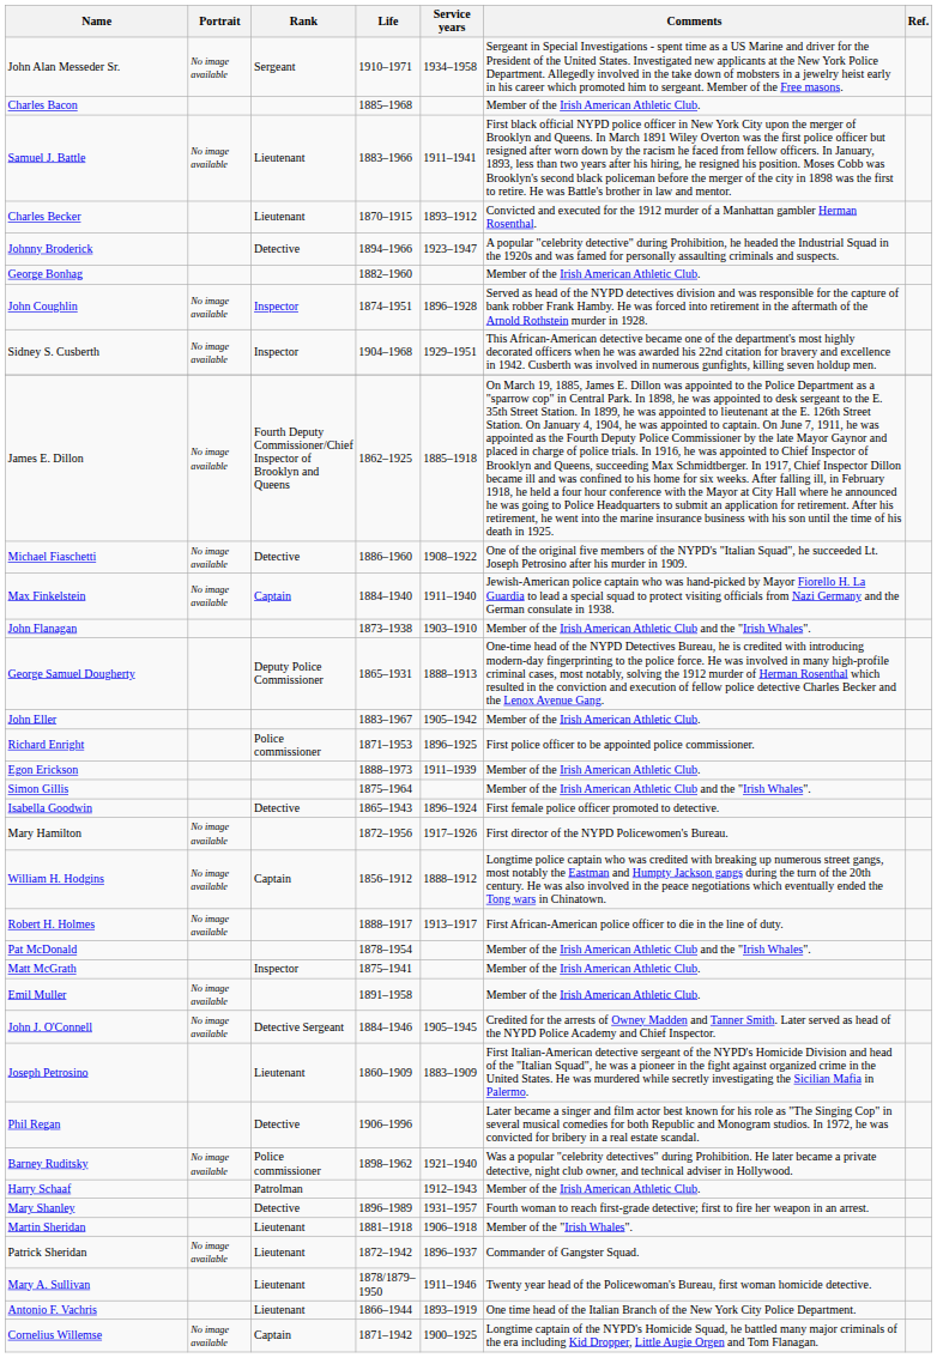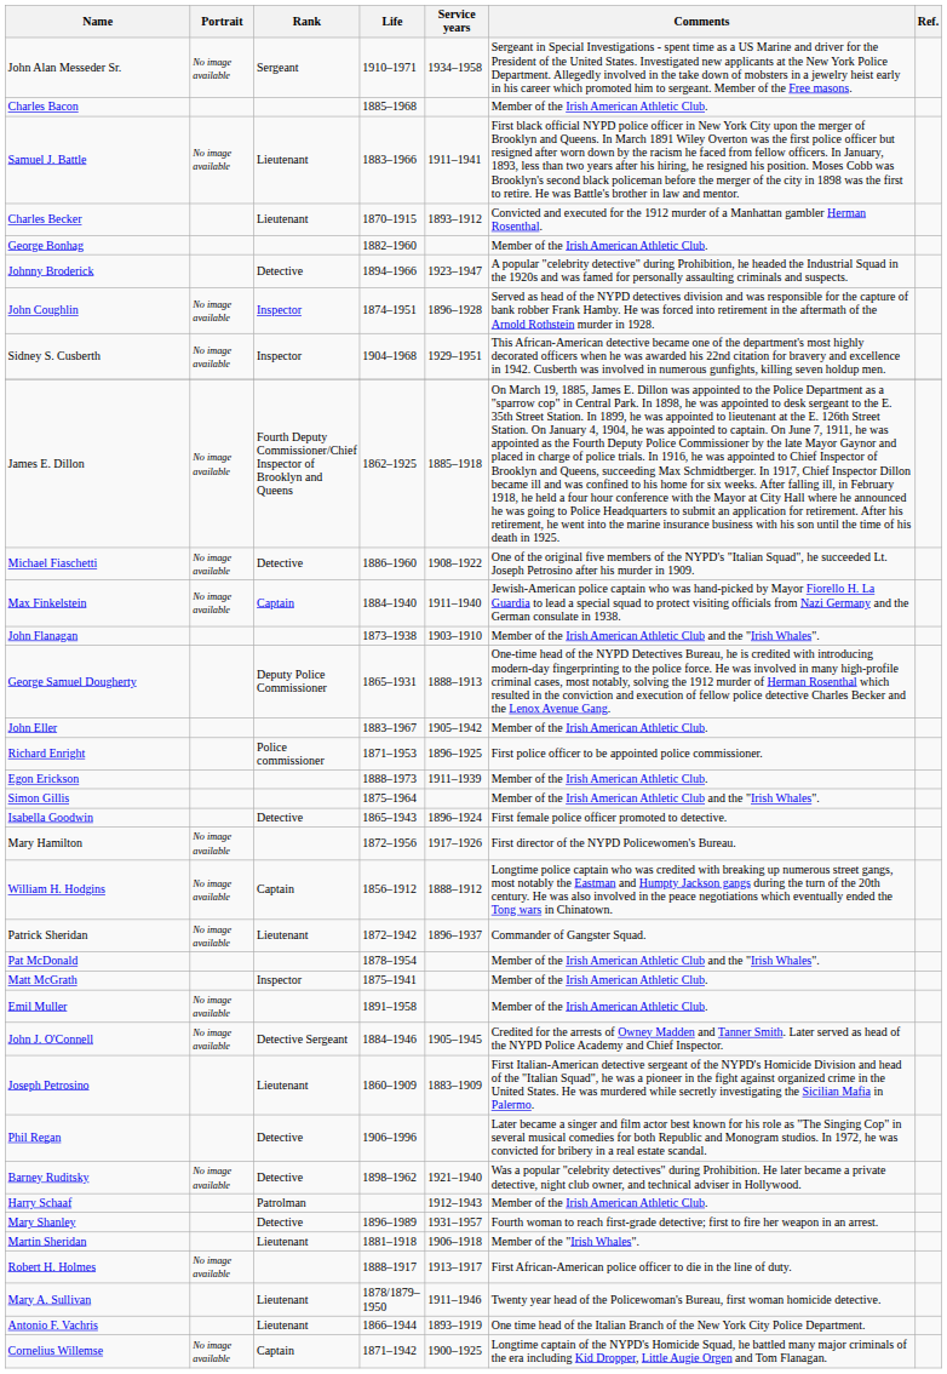 <table class="sortable wikitable">
 <tr>
 <th width="21%">Name</th>
 <th width="7%">Portrait</th>
 <th width="9%">Rank</th>
 <th width="7%">Life</th>
 <th width="7%">Service years</th>
 <th width="55%">Comments</th>
 <th width="1%">Ref.</th>
 </tr>
 <tr>
 <td>John Alan Messeder Sr.</td>
 <td><small><em>No image <br>available</em></small></td>
 <td>Sergeant</td>
 <td>1910–1971</td>
 <td>1934–1958</td>
 <td>Sergeant in Special Investigations - spent time as a US Marine and driver for the President of the United States. Investigated new applicants at the New York Police Department. Allegedly involved in the take down of mobsters in a jewelry heist early in his career which promoted him to sergeant. Member of the <a href='#'>Free masons</a>.</td>
 <td></td>
 </tr>
 <tr valign="top">
 <td><a href='#'>Charles Bacon</a></td>
 <td></td>
 <td></td>
 <td>1885–1968</td>
 <td></td>
 <td>Member of the <a href='#'>Irish American Athletic Club</a>.</td>
 <td></td>
 </tr>
 <tr>
 <td><a href='#'>Samuel J. Battle</a></td>
 <td><small><em>No image <br>available</em></small></td>
 <td>Lieutenant</td>
 <td>1883–1966</td>
 <td>1911–1941</td>
 <td>First black official NYPD police officer in New York City upon the merger of Brooklyn and Queens.  In March 1891 Wiley Overton was the first police officer but resigned after worn down by the racism he faced from fellow officers. In January, 1893, less than two years after his hiring, he resigned his position. Moses Cobb was Brooklyn's second black policeman before the merger of the city in 1898 was the first to retire. He was Battle's brother in law and mentor.</td>
 <td></td>
 </tr>
 <tr>
 <td><a href='#'>Charles Becker</a></td>
 <td></td>
 <td>Lieutenant</td>
 <td>1870–1915</td>
 <td>1893–1912</td>
 <td>Convicted and executed for the 1912 murder of a Manhattan gambler <a href='#'>Herman Rosenthal</a>.</td>
 <td></td>
 </tr>
 <tr>
+<td><a href='#'>George Bonhag</a></td>
+<td></td>
+<td></td>
+<td>1882–1960</td>
+<td></td>
+<td>Member of the <a href='#'>Irish American Athletic Club</a>.</td>
+<td></td>
+</tr>
+<tr>
 <td><a href='#'>Johnny Broderick</a></td>
 <td></td>
 <td>Detective</td>
 <td>1894–1966</td>
 <td>1923–1947</td>
 <td>A popular "celebrity detective" during Prohibition, he headed the Industrial Squad in the 1920s and was famed for personally assaulting criminals and suspects.</td>
-<td></td>
-</tr>
-<tr>
-<td><a href='#'>George Bonhag</a></td>
-<td></td>
-<td></td>
-<td>1882–1960</td>
-<td></td>
-<td>Member of the <a href='#'>Irish American Athletic Club</a>.</td>
 <td></td>
 </tr>
 <tr>
 <td><a href='#'>John Coughlin</a></td>
 <td><small><em>No image <br>available</em></small></td>
 <td><a href='#'>Inspector</a></td>
 <td>1874–1951</td>
 <td>1896–1928</td>
 <td>Served as head of the NYPD detectives division and was responsible for the capture of bank robber Frank Hamby. He was forced into retirement in the aftermath of the <a href='#'>Arnold Rothstein</a> murder in 1928.</td>
 <td></td>
 </tr>
 <tr>
 <td>Sidney S. Cusberth</td>
 <td><small><em>No image <br>available</em></small></td>
 <td>Inspector</td>
 <td>1904–1968</td>
 <td>1929–1951</td>
 <td>This African-American detective became one of the department's most highly decorated officers when he was awarded his 22nd citation for bravery and excellence in 1942. Cusberth was involved in numerous gunfights, killing seven holdup men.</td>
 <td></td>
 </tr>
 <tr>
 </tr>
 <tr>
 <td>James E. Dillon</td>
 <td><small><em>No image <br>available</em></small></td>
 <td>Fourth Deputy Commissioner/Chief Inspector of Brooklyn and Queens</td>
 <td>1862–1925</td>
 <td>1885–1918</td>
 <td>On March 19, 1885, James E. Dillon was appointed to the Police Department as a "sparrow cop" in Central Park. In 1898, he was appointed to desk sergeant to the E. 35th Street Station. In 1899, he was appointed to lieutenant at the E. 126th Street Station. On January 4, 1904, he was appointed to captain. On June 7, 1911, he was appointed as the Fourth Deputy Police Commissioner by the late Mayor Gaynor and placed in charge of police trials. In 1916, he was appointed to Chief Inspector of Brooklyn and Queens, succeeding Max Schmidtberger. In 1917, Chief Inspector Dillon became ill and was confined to his home for six weeks. After falling ill, in February 1918, he held a four hour conference with the Mayor at City Hall where he announced he was going to Police Headquarters to submit an application for retirement. After his retirement, he went into the marine insurance business with his son until the time of his death in 1925.</td>
 <td></td>
 </tr>
 <tr>
 <td><a href='#'>Michael Fiaschetti</a></td>
 <td><small><em>No image <br>available</em></small></td>
 <td>Detective</td>
 <td>1886–1960</td>
 <td>1908–1922</td>
 <td>One of the original five members of the NYPD's "Italian Squad", he succeeded Lt. Joseph Petrosino after his murder in 1909.</td>
 <td></td>
 </tr>
 <tr>
 <td><a href='#'>Max Finkelstein</a></td>
 <td><small><em>No image <br>available</em></small></td>
 <td><a href='#'>Captain</a></td>
 <td>1884–1940</td>
 <td>1911–1940</td>
 <td>Jewish-American police captain who was hand-picked by Mayor <a href='#'>Fiorello H. La Guardia</a> to lead a special squad to protect visiting officials from <a href='#'>Nazi Germany</a> and the German consulate in 1938.</td>
 <td></td>
 </tr>
 <tr>
 <td><a href='#'>John Flanagan</a></td>
 <td></td>
 <td></td>
 <td>1873–1938</td>
 <td>1903–1910</td>
 <td>Member of the <a href='#'>Irish American Athletic Club</a> and the "<a href='#'>Irish Whales</a>".</td>
 <td></td>
 </tr>
 <tr>
 <td><a href='#'>George Samuel Dougherty</a></td>
 <td></td>
 <td>Deputy Police Commissioner</td>
 <td>1865–1931</td>
 <td>1888–1913</td>
 <td>One-time head of the NYPD Detectives Bureau, he is credited with introducing modern-day fingerprinting to the police force. He was involved in many high-profile criminal cases, most notably, solving the 1912 murder of <a href='#'>Herman Rosenthal</a> which resulted in the conviction and execution of fellow police detective Charles Becker and the <a href='#'>Lenox Avenue Gang</a>.</td>
 <td></td>
 </tr>
 <tr>
 <td><a href='#'>John Eller</a></td>
 <td></td>
 <td></td>
 <td>1883–1967</td>
 <td>1905–1942</td>
 <td>Member of the <a href='#'>Irish American Athletic Club</a>.</td>
 <td></td>
 </tr>
 <tr>
 <td><a href='#'>Richard Enright</a></td>
 <td></td>
 <td>Police commissioner</td>
 <td>1871–1953</td>
 <td>1896–1925</td>
 <td>First police officer to be appointed police commissioner.</td>
 <td></td>
 </tr>
 <tr>
 <td><a href='#'>Egon Erickson</a></td>
 <td></td>
 <td></td>
 <td>1888–1973</td>
 <td>1911–1939</td>
 <td>Member of the <a href='#'>Irish American Athletic Club</a>.</td>
 <td></td>
 </tr>
 <tr>
 <td><a href='#'>Simon Gillis</a></td>
 <td></td>
 <td></td>
 <td>1875–1964</td>
 <td></td>
 <td>Member of the <a href='#'>Irish American Athletic Club</a> and the "<a href='#'>Irish Whales</a>".</td>
 <td></td>
 </tr>
 <tr>
 <td><a href='#'>Isabella Goodwin</a></td>
 <td></td>
 <td>Detective</td>
 <td>1865–1943</td>
 <td>1896–1924</td>
 <td>First female police officer promoted to detective.</td>
 <td></td>
 </tr>
 <tr>
 <td>Mary Hamilton</td>
 <td><small><em>No image <br>available</em></small></td>
 <td></td>
 <td>1872–1956</td>
 <td>1917–1926</td>
 <td>First director of the NYPD Policewomen's Bureau.</td>
 <td></td>
 </tr>
 <tr>
 <td><a href='#'>William H. Hodgins</a></td>
 <td><small><em>No image <br>available</em></small></td>
 <td>Captain</td>
 <td>1856–1912</td>
 <td>1888–1912</td>
 <td>Longtime police captain who was credited with breaking up numerous street gangs, most notably the <a href='#'>Eastman</a> and <a href='#'>Humpty Jackson gangs</a> during the turn of the 20th century. He was also involved in the peace negotiations which eventually ended the <a href='#'>Tong wars</a> in Chinatown.</td>
 <td></td>
 </tr>
 <tr>
-<td><a href='#'>Robert H. Holmes</a></td>
+<td>Patrick Sheridan</td>
 <td><small><em>No image <br>available</em></small></td>
-<td></td>
-<td>1888–1917</td>
-<td>1913–1917</td>
-<td>First African-American police officer to die in the line of duty.</td>
+<td>Lieutenant</td>
+<td>1872–1942</td>
+<td>1896–1937</td>
+<td>Commander of Gangster Squad.</td>
 <td></td>
 </tr>
 <tr>
 <td><a href='#'>Pat McDonald</a></td>
 <td></td>
 <td></td>
 <td>1878–1954</td>
 <td></td>
 <td>Member of the <a href='#'>Irish American Athletic Club</a> and the "<a href='#'>Irish Whales</a>".</td>
 <td></td>
 </tr>
 <tr>
 <td><a href='#'>Matt McGrath</a></td>
 <td></td>
 <td>Inspector</td>
 <td>1875–1941</td>
 <td></td>
 <td>Member of the <a href='#'>Irish American Athletic Club</a>.</td>
 <td></td>
 </tr>
 <tr>
 <td><a href='#'>Emil Muller</a></td>
 <td><small><em>No image <br>available</em></small></td>
 <td></td>
 <td>1891–1958</td>
 <td></td>
 <td>Member of the <a href='#'>Irish American Athletic Club</a>.</td>
 <td></td>
 </tr>
 <tr>
 <td><a href='#'>John J. O'Connell</a></td>
 <td><small><em>No image <br>available</em></small></td>
 <td>Detective Sergeant</td>
 <td>1884–1946</td>
 <td>1905–1945</td>
 <td>Credited for the arrests of <a href='#'>Owney Madden</a> and <a href='#'>Tanner Smith</a>. Later served as head of the NYPD Police Academy and Chief Inspector.</td>
 <td></td>
 </tr>
 <tr>
 <td><a href='#'>Joseph Petrosino</a></td>
 <td></td>
 <td>Lieutenant</td>
 <td>1860–1909</td>
 <td>1883–1909</td>
 <td>First Italian-American detective sergeant of the NYPD's Homicide Division and head of the "Italian Squad", he was a pioneer in the fight against organized crime in the United States. He was murdered while secretly investigating the <a href='#'>Sicilian Mafia</a> in <a href='#'>Palermo</a>.</td>
 <td></td>
 </tr>
 <tr>
 <td><a href='#'>Phil Regan</a></td>
 <td></td>
 <td>Detective</td>
 <td>1906–1996</td>
 <td></td>
 <td>Later became a singer and film actor best known for his role as "The Singing Cop" in several musical comedies for both Republic and Monogram studios. In 1972, he was convicted for bribery in a real estate scandal.</td>
 <td></td>
 </tr>
 <tr>
 <td><a href='#'>Barney Ruditsky</a></td>
 <td><small><em>No image <br>available</em></small></td>
-<td>Police commissioner</td>
+<td>Detective</td>
 <td>1898–1962</td>
 <td>1921–1940</td>
 <td>Was a popular "celebrity detectives" during Prohibition. He later became a private detective, night club owner, and technical adviser in Hollywood.</td>
 <td></td>
 </tr>
 <tr>
 <td><a href='#'>Harry Schaaf</a></td>
 <td></td>
 <td>Patrolman</td>
 <td></td>
 <td>1912–1943</td>
 <td>Member of the <a href='#'>Irish American Athletic Club</a>.</td>
 <td></td>
 </tr>
 <tr>
 <td><a href='#'>Mary Shanley</a></td>
 <td></td>
 <td>Detective</td>
 <td>1896–1989</td>
 <td>1931–1957</td>
 <td>Fourth woman to reach first-grade detective; first to fire her weapon in an arrest.</td>
 <td></td>
 </tr>
 <tr>
 <td><a href='#'>Martin Sheridan</a></td>
 <td></td>
 <td>Lieutenant</td>
 <td>1881–1918</td>
 <td>1906–1918</td>
 <td>Member of the "<a href='#'>Irish Whales</a>".</td>
 <td></td>
 </tr>
 <tr>
-<td>Patrick Sheridan</td>
+<td><a href='#'>Robert H. Holmes</a></td>
 <td><small><em>No image <br>available</em></small></td>
-<td>Lieutenant</td>
-<td>1872–1942</td>
-<td>1896–1937</td>
-<td>Commander of Gangster Squad.</td>
+<td></td>
+<td>1888–1917</td>
+<td>1913–1917</td>
+<td>First African-American police officer to die in the line of duty.</td>
 <td></td>
 </tr>
 <tr>
 <td><a href='#'>Mary A. Sullivan</a></td>
 <td></td>
 <td>Lieutenant</td>
 <td>1878/1879–1950</td>
 <td>1911–1946</td>
 <td>Twenty year head of the Policewoman's Bureau, first woman homicide detective.</td>
 <td></td>
 </tr>
 <tr>
 <td><a href='#'>Antonio F. Vachris</a></td>
 <td></td>
 <td>Lieutenant</td>
 <td>1866–1944</td>
 <td>1893–1919</td>
 <td>One time head of the Italian Branch of the New York City Police Department.</td>
 <td></td>
 </tr>
 <tr>
 <td><a href='#'>Cornelius Willemse</a></td>
 <td><small><em>No image <br>available</em></small></td>
 <td>Captain</td>
 <td>1871–1942</td>
 <td>1900–1925</td>
 <td>Longtime captain of the NYPD's Homicide Squad, he battled many major criminals of the era including <a href='#'>Kid Dropper</a>, <a href='#'>Little Augie Orgen</a> and Tom Flanagan.</td>
 <td></td>
 </tr>
 </table>
